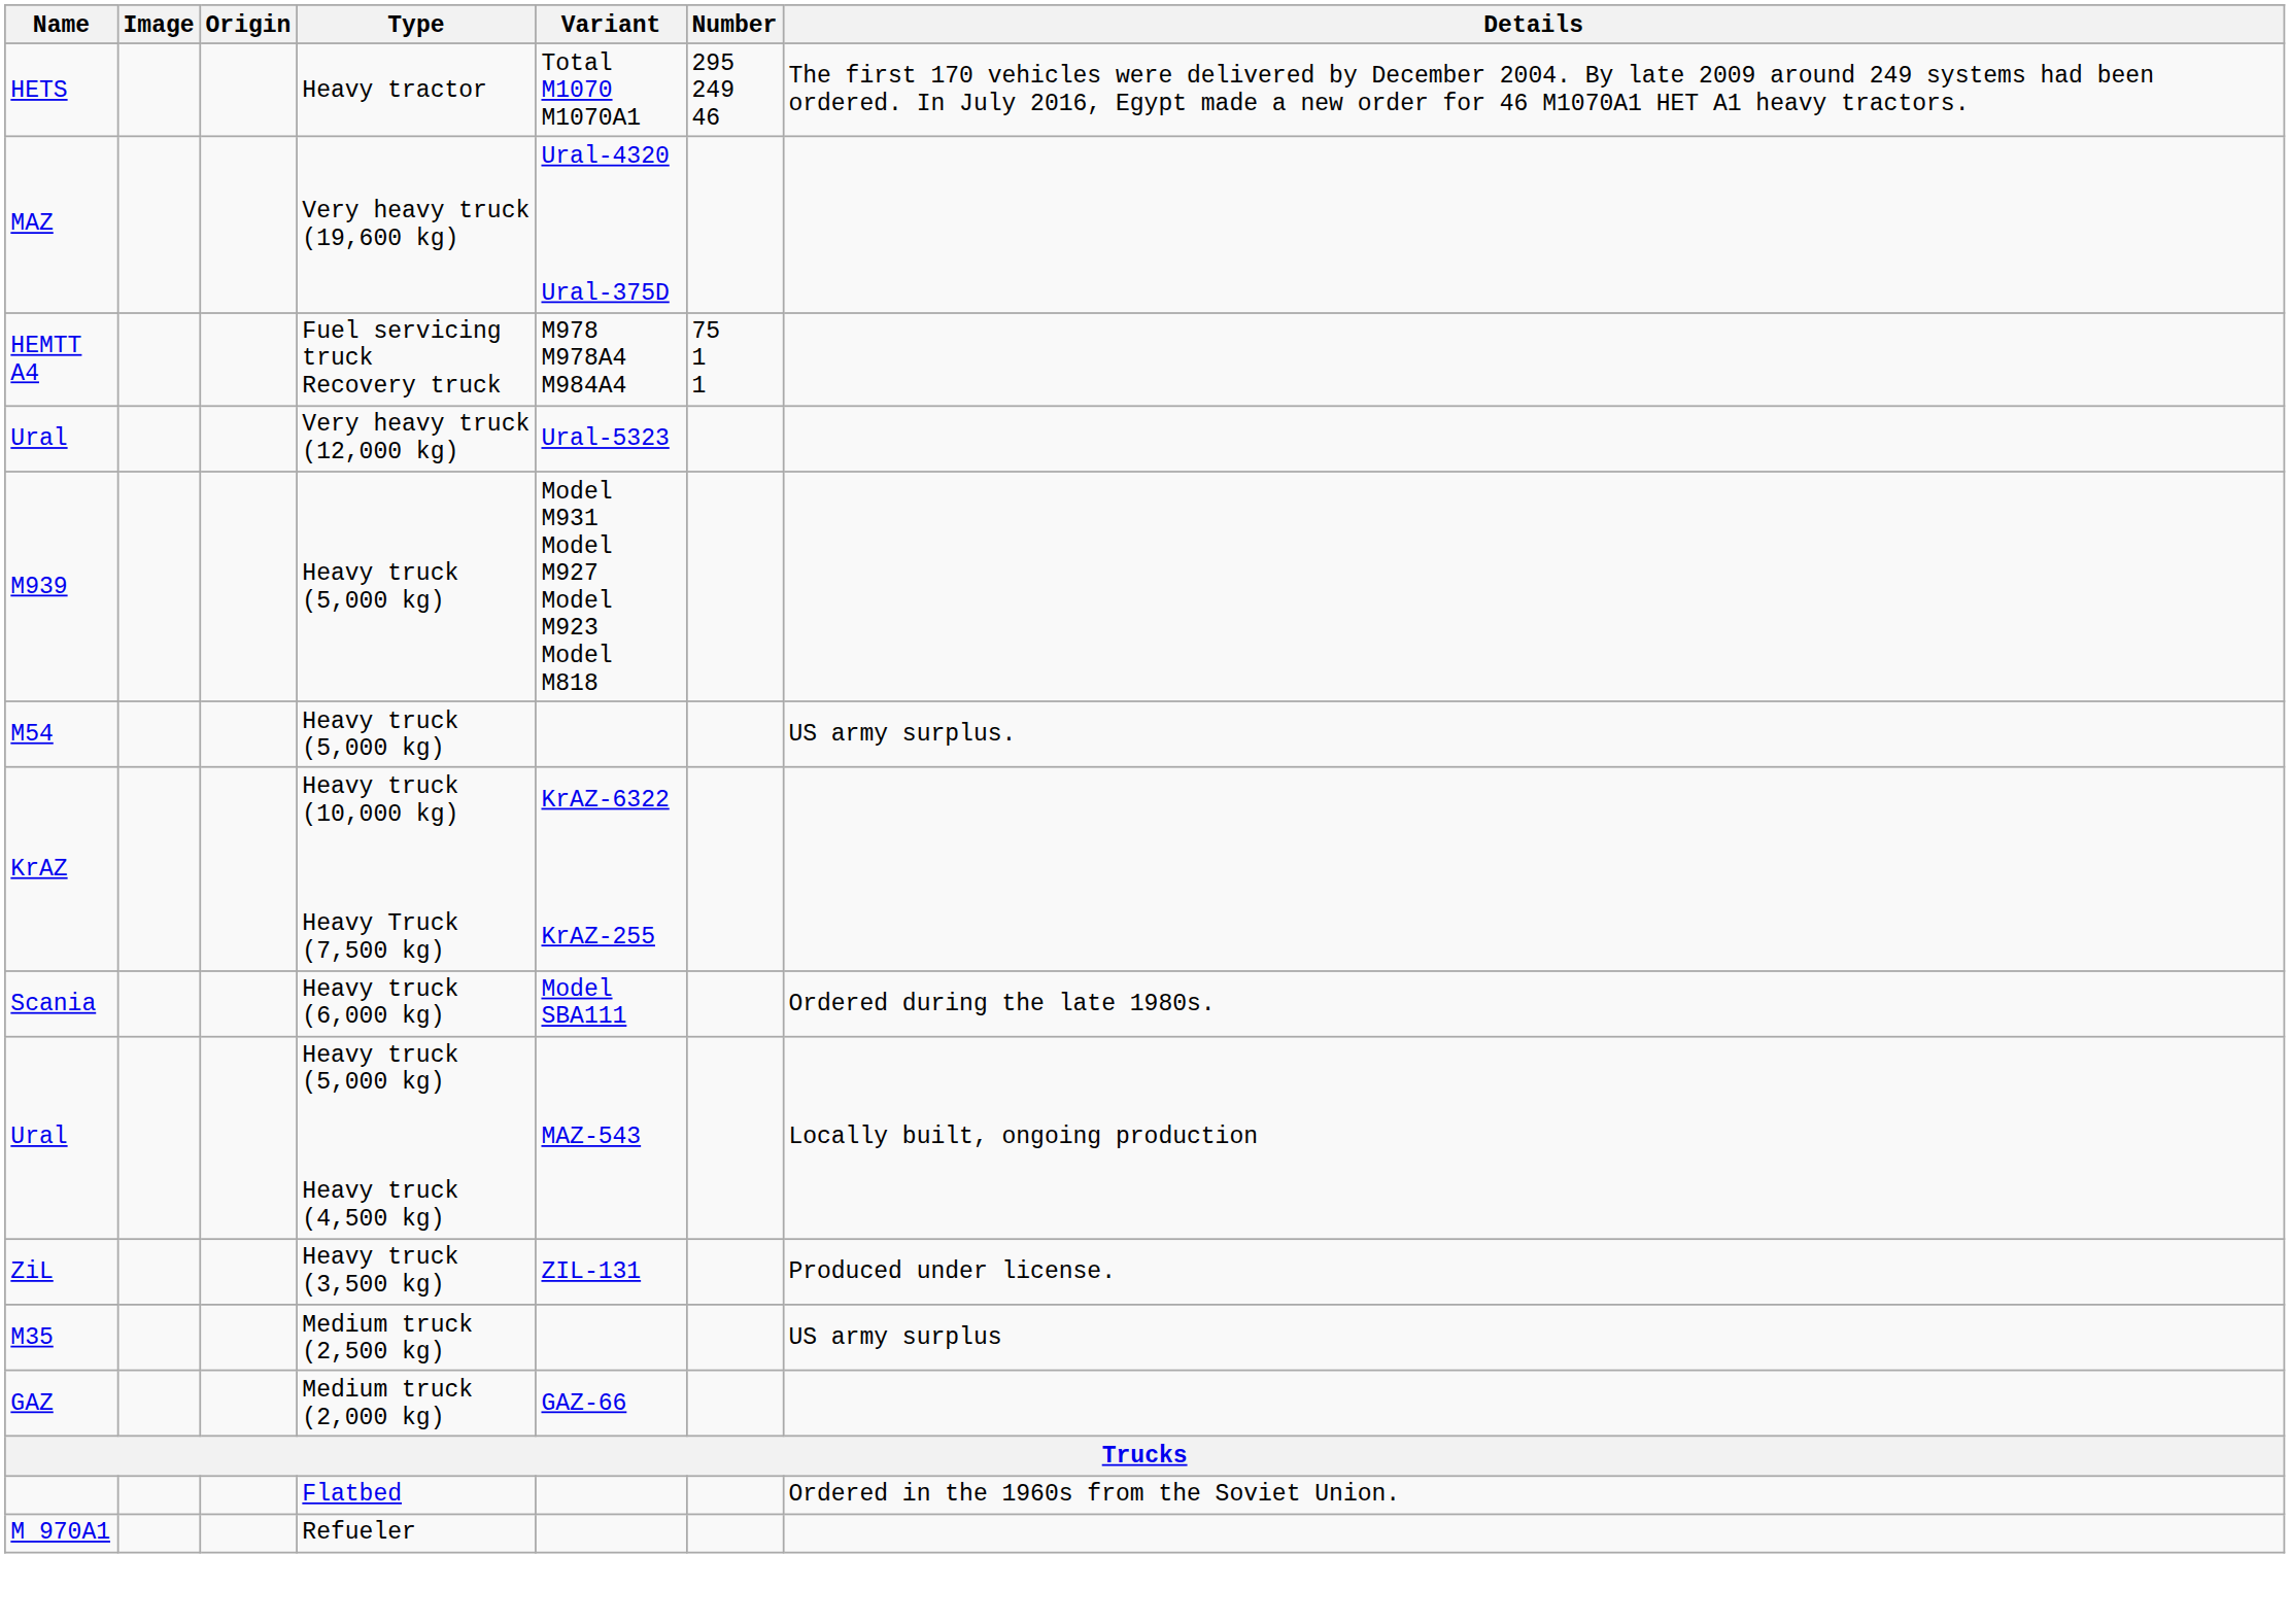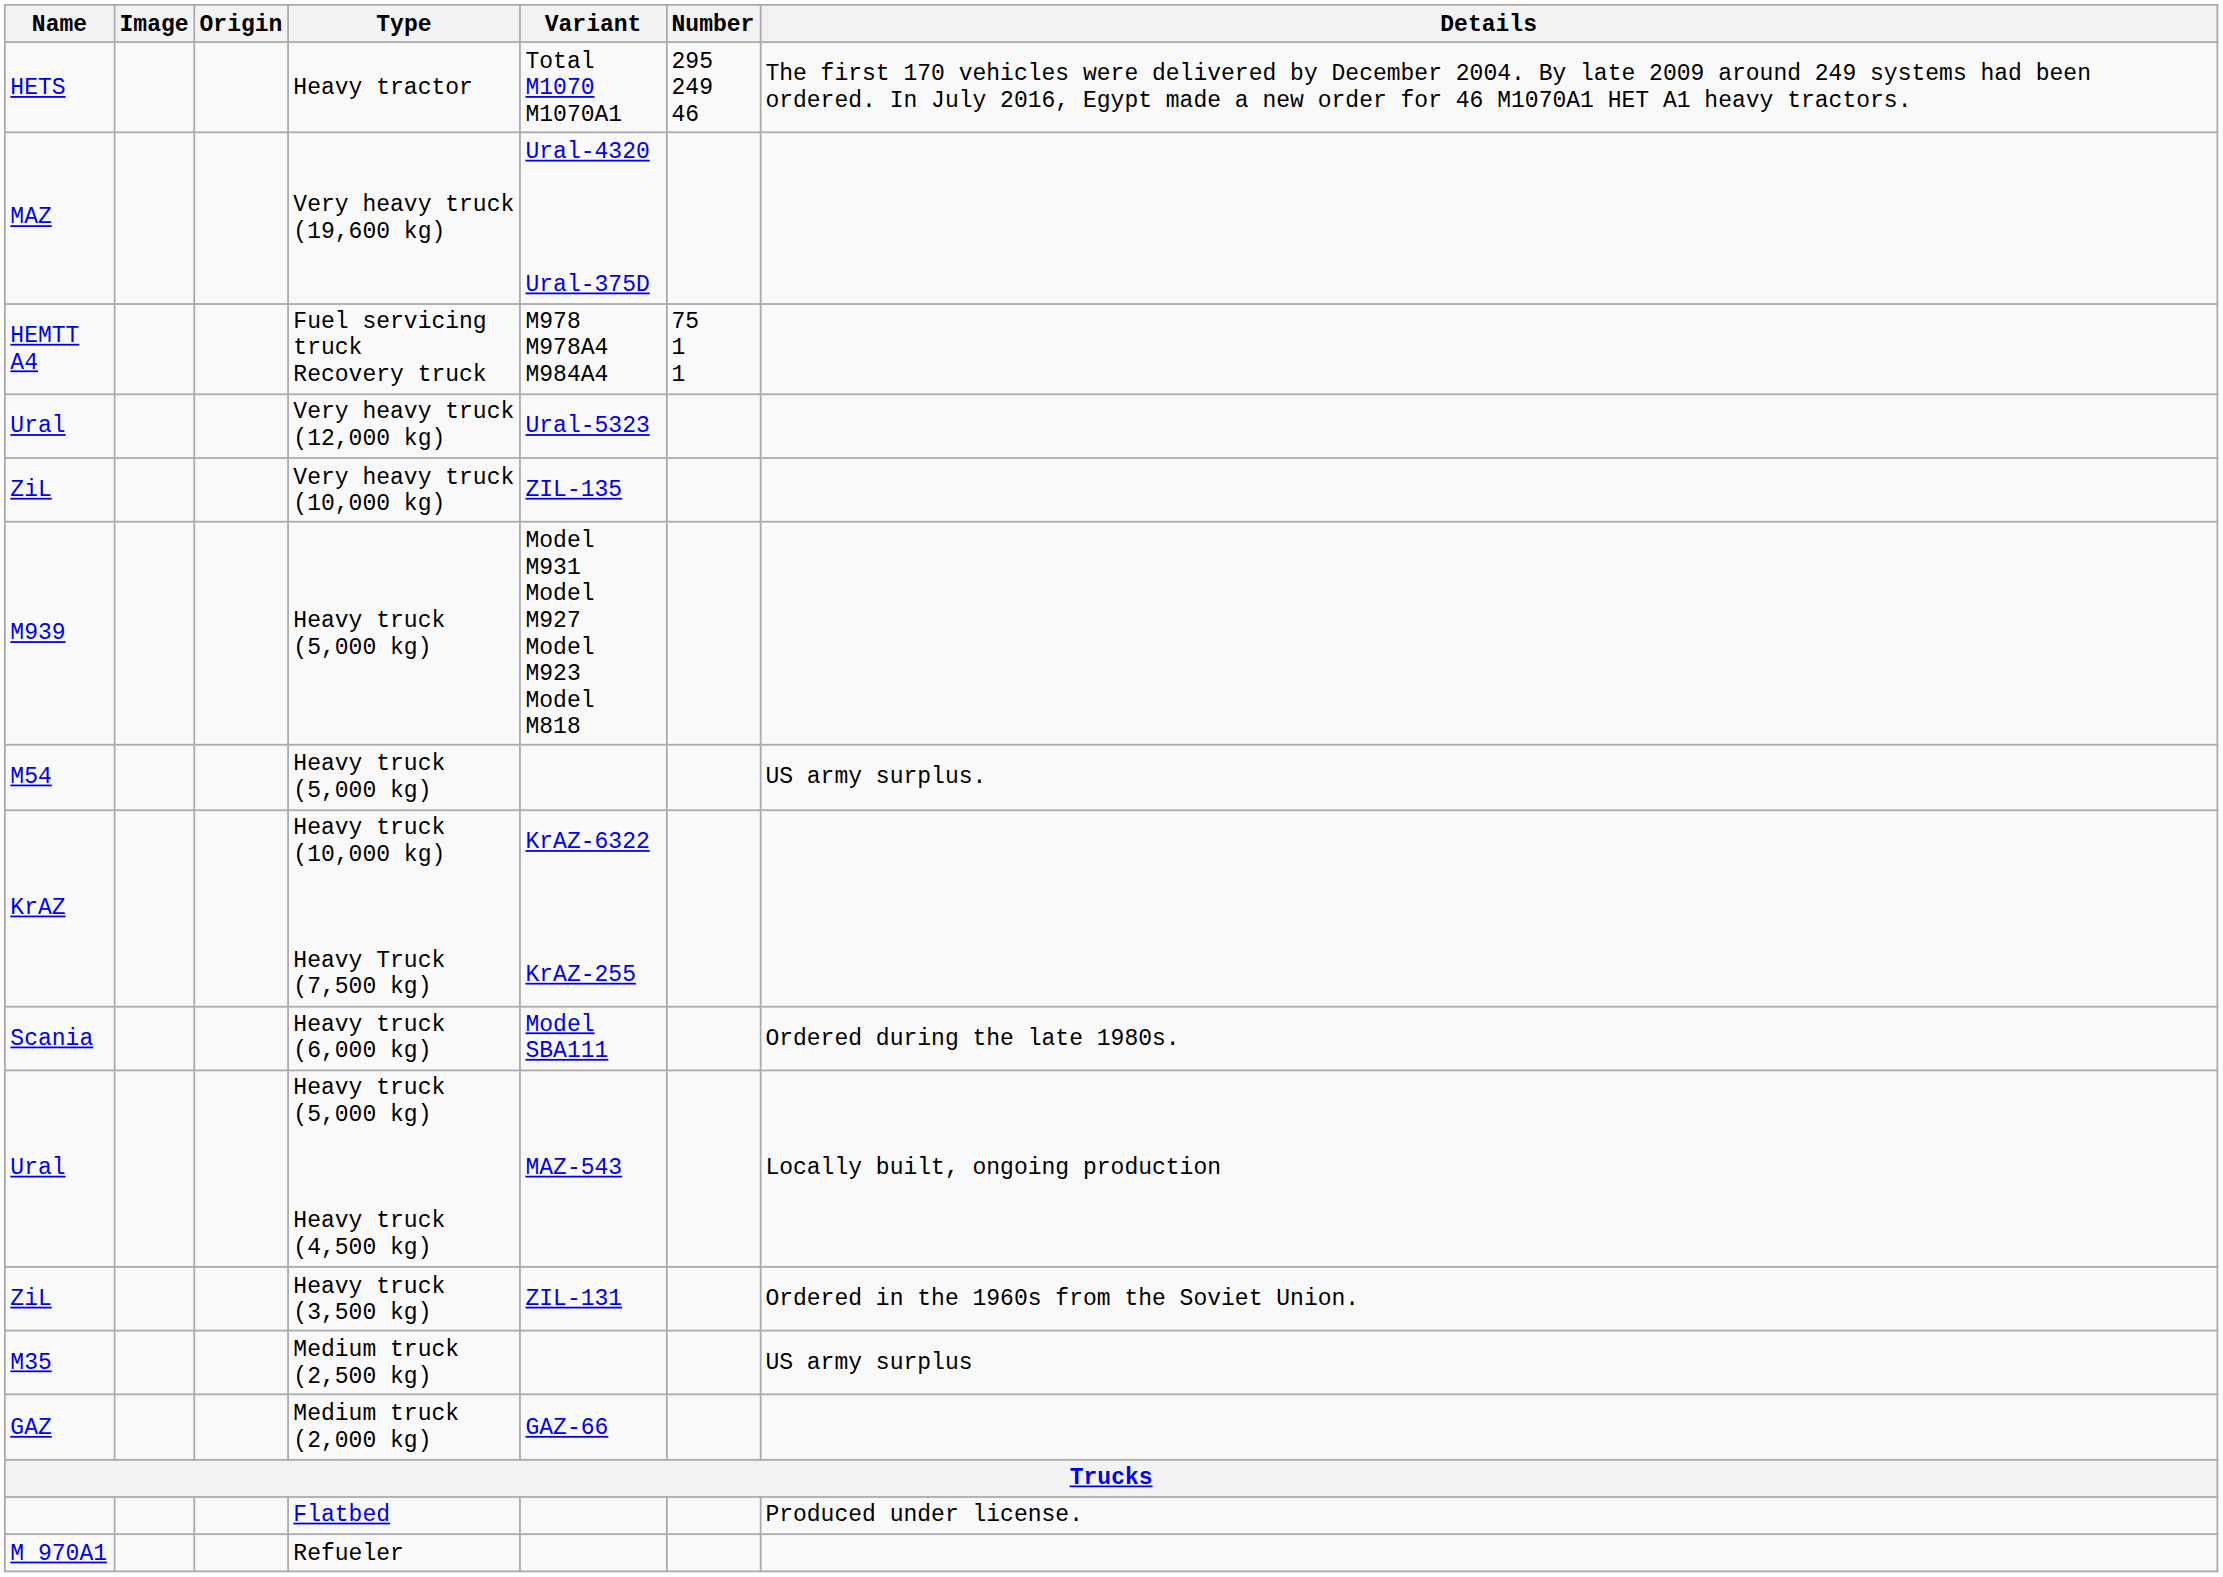 <table class="wikitable">
 <tr>
 <th>Name</th>
 <th>Image</th>
 <th>Origin</th>
 <th>Type</th>
 <th>Variant</th>
 <th>Number</th>
 <th>Details</th>
 </tr>
 <tr>
 <td><a href='#'>HETS</a></td>
 <td></td>
 <td></td>
 <td>Heavy tractor</td>
 <td>Total<br><a href='#'>M1070</a><br>M1070A1</td>
 <td>295<br>249<br>46</td>
 <td>The first 170 vehicles were delivered by December 2004. By late 2009 around 249 systems had been ordered. In July 2016, Egypt made a new order for 46 M1070A1 HET A1 heavy tractors.</td>
 </tr>
 <tr>
 <td><a href='#'>MAZ</a></td>
 <td></td>
 <td></td>
 <td>Very heavy truck<br>(19,600 kg)</td>
 <td><a href='#'>Ural-4320</a><br><br><br><br><br><a href='#'>Ural-375D</a></td>
 <td></td>
 <td></td>
 </tr>
 <tr>
 <td><a href='#'>HEMTT A4</a></td>
 <td></td>
 <td></td>
 <td>Fuel servicing truck<br>Recovery truck</td>
 <td>M978<br>M978A4<br>M984A4</td>
 <td>75<br>1<br>1</td>
 <td></td>
 </tr>
 <tr>
 <td><a href='#'>Ural</a></td>
 <td></td>
 <td></td>
 <td>Very heavy truck<br>(12,000 kg)</td>
 <td><a href='#'>Ural-5323</a></td>
+<td></td>
+<td></td>
+</tr>
+<tr>
+<td><a href='#'>ZiL</a></td>
+<td></td>
+<td></td>
+<td>Very heavy truck<br>(10,000 kg)</td>
+<td><a href='#'>ZIL-135</a></td>
 <td></td>
 <td></td>
 </tr>
 <tr>
 <td><a href='#'>M939</a></td>
 <td></td>
 <td></td>
 <td>Heavy truck<br>(5,000 kg)</td>
 <td>Model M931<br>Model M927<br>Model M923<br> Model M818</td>
 <td></td>
 <td></td>
 </tr>
 <tr>
 <td><a href='#'>M54</a></td>
 <td></td>
 <td></td>
 <td>Heavy truck<br>(5,000 kg)</td>
 <td></td>
 <td></td>
 <td>US army surplus.</td>
 </tr>
 <tr>
 <td><a href='#'>KrAZ</a></td>
 <td><br></td>
 <td><br><br><br><br><br></td>
 <td>Heavy truck<br>(10,000 kg)<br><br><br><br>Heavy Truck<br>(7,500 kg)</td>
 <td><a href='#'>KrAZ-6322</a><br><br><br><br><br><a href='#'>KrAZ-255</a></td>
 <td></td>
 <td></td>
 </tr>
 <tr>
 <td><a href='#'>Scania</a></td>
 <td></td>
 <td></td>
 <td>Heavy truck<br>(6,000 kg)</td>
 <td><a href='#'>Model SBA111</a></td>
 <td></td>
 <td>Ordered during the late 1980s.</td>
 </tr>
 <tr>
 <td><a href='#'>Ural</a></td>
 <td><br></td>
 <td><br><br><br><br><br></td>
 <td>Heavy truck<br>(5,000 kg)<br><br><br><br>Heavy truck<br>(4,500 kg)</td>
 <td><a href='#'>MAZ-543</a></td>
 <td></td>
 <td>Locally built, ongoing production</td>
 </tr>
 <tr>
 <td><a href='#'>ZiL</a></td>
 <td></td>
 <td></td>
 <td>Heavy truck<br>(3,500 kg)</td>
 <td><a href='#'>ZIL-131</a></td>
 <td></td>
-<td>Produced under license.</td>
+<td>Ordered in the 1960s from the Soviet Union.</td>
 </tr>
 <tr>
 <td><a href='#'>M35</a></td>
 <td></td>
 <td></td>
 <td>Medium truck<br>(2,500 kg)</td>
 <td></td>
 <td></td>
 <td>US army surplus</td>
 </tr>
 <tr>
 <td><a href='#'>GAZ</a></td>
 <td></td>
 <td></td>
 <td>Medium truck<br>(2,000 kg)</td>
 <td><a href='#'>GAZ-66</a></td>
 <td></td>
 <td></td>
 </tr>
 <tr>
 <th style="text-align:center;" colspan="7"><a href='#'>Trucks</a></th>
 </tr>
 <tr>
 <td></td>
 <td></td>
 <td></td>
 <td><a href='#'>Flatbed</a></td>
 <td></td>
 <td></td>
-<td>Ordered in the 1960s from the Soviet Union.</td>
+<td>Produced under license.</td>
 </tr>
 <tr>
 <td><a href='#'>M 970A1</a></td>
 <td></td>
 <td></td>
 <td>Refueler</td>
 <td></td>
 <td></td>
 </tr>
 </table>
